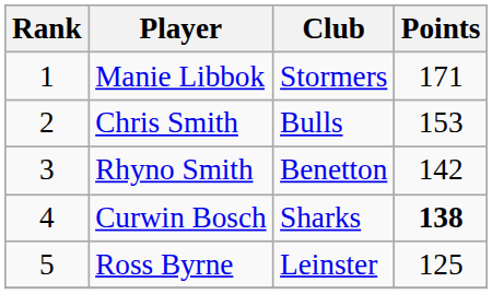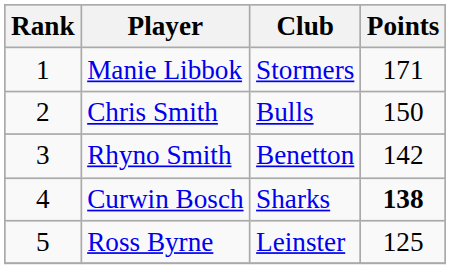 <table class="wikitable sortable" style="text-align:center">
 <tr>
 <th>Rank</th>
 <th>Player</th>
 <th>Club</th>
 <th>Points</th>
 </tr>
 <tr>
 <td>1</td>
 <td align=left> <a href='#'>Manie Libbok</a></td>
 <td align=left> <a href='#'>Stormers</a></td>
 <td>171</td>
 </tr>
 <tr>
 <td>2</td>
 <td align=left> <a href='#'>Chris Smith</a></td>
 <td align=left> <a href='#'>Bulls</a></td>
-<td>153</td>
+<td>150</td>
 </tr>
 <tr>
 <td>3</td>
 <td align=left> <a href='#'>Rhyno Smith</a></td>
 <td align=left> <a href='#'>Benetton</a></td>
 <td>142</td>
 </tr>
 <tr>
 <td>4</td>
 <td align=left> <a href='#'>Curwin Bosch</a></td>
 <td align=left> <a href='#'>Sharks</a></td>
 <td><strong>138</strong></td>
 </tr>
 <tr>
 <td>5</td>
 <td align=left> <a href='#'>Ross Byrne</a></td>
 <td align=left> <a href='#'>Leinster</a></td>
 <td>125</td>
 </tr>
 <tr>
 </tr>
 </table>
